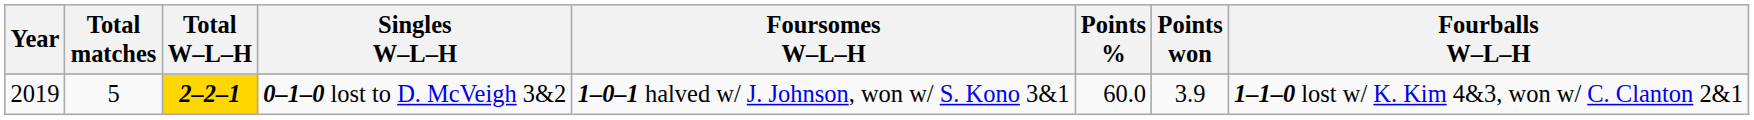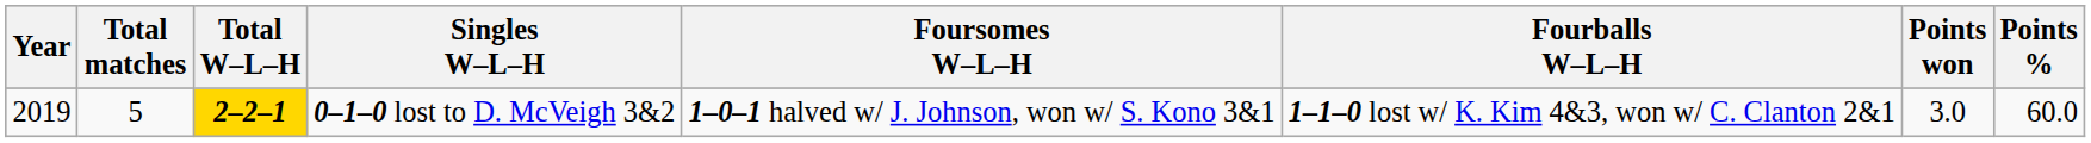 <table class="wikitable" style="text-align:center; font-size: 95%;">
 <tr>
 <th>Year</th>
 <th>Total<br>matches</th>
 <th>Total<br>W–L–H</th>
 <th>Singles<br>W–L–H</th>
 <th>Foursomes<br>W–L–H</th>
+<th>Fourballs<br>W–L–H</th>
+<th>Points<br>won</th>
 <th>Points<br>%</th>
-<th>Points<br>won</th>
-<th>Fourballs<br>W–L–H</th>
 </tr>
 <tr>
 <td>2019</td>
 <td>5</td>
 <td style="background: gold;"><strong><em>2–2–1</em></strong></td>
 <td><strong><em>0–1–0</em></strong> lost to <a href='#'>D. McVeigh</a> 3&2</td>
 <td><strong><em>1–0–1</em></strong> halved w/ <a href='#'>J. Johnson</a>, won w/ <a href='#'>S. Kono</a> 3&1</td>
+<td><strong><em>1–1–0</em></strong> lost w/ <a href='#'>K. Kim</a> 4&3, won w/ <a href='#'>C. Clanton</a> 2&1</td>
+<td>3.0</td>
 <td align="right">60.0</td>
-<td>3.9</td>
-<td><strong><em>1–1–0</em></strong> lost w/ <a href='#'>K. Kim</a> 4&3, won w/ <a href='#'>C. Clanton</a> 2&1</td>
 </tr>
 </table>
